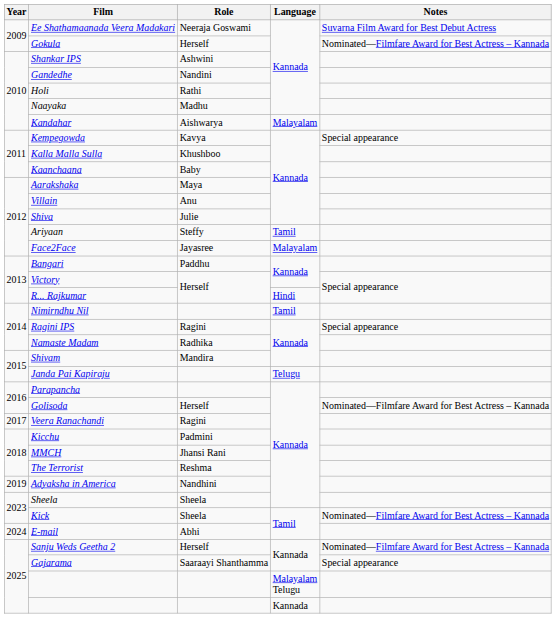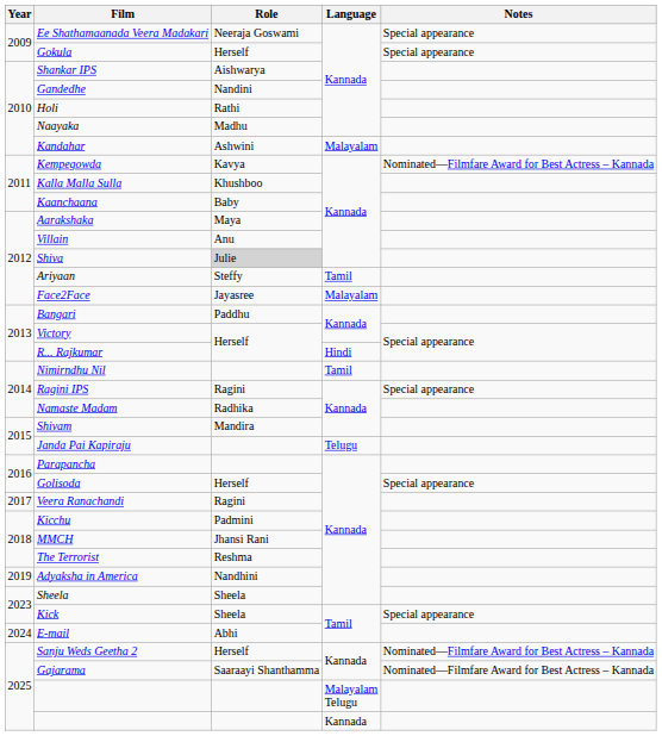 <table class="wikitable sortable">
 <tr style="background:#ccc; text-align:center;">
 <th>Year</th>
 <th>Film</th>
 <th>Role</th>
 <th>Language</th>
 <th>Notes</th>
 </tr>
 <tr>
 <td rowspan="2">2009</td>
 <td><em><a href='#'>Ee Shathamaanada Veera Madakari</a></em></td>
 <td>Neeraja Goswami</td>
 <td rowspan="6"><a href='#'>Kannada</a></td>
-<td><a href='#'>Suvarna Film Award for Best Debut Actress</a></td>
+<td>Special appearance</td>
 </tr>
 <tr>
 <td><em><a href='#'>Gokula</a></em></td>
 <td>Herself</td>
-<td>Nominated—<a href='#'>Filmfare Award for Best Actress&nbsp;– Kannada</a></td>
+<td>Special appearance</td>
 </tr>
 <tr>
 <td rowspan="5">2010</td>
 <td><em><a href='#'>Shankar IPS</a></em></td>
-<td>Ashwini</td>
+<td>Aishwarya</td>
 <td></td>
 </tr>
 <tr>
 <td><em><a href='#'>Gandedhe</a></em></td>
 <td>Nandini</td>
 <td></td>
 </tr>
 <tr>
 <td><em>Holi</em></td>
 <td>Rathi</td>
 <td></td>
 </tr>
 <tr>
 <td><em>Naayaka</em></td>
 <td>Madhu</td>
 <td></td>
 </tr>
 <tr>
 <td><em><a href='#'>Kandahar</a></em></td>
-<td>Aishwarya</td>
+<td>Ashwini</td>
 <td><a href='#'>Malayalam</a></td>
 <td></td>
 </tr>
 <tr>
 <td rowspan="3">2011</td>
 <td><em><a href='#'>Kempegowda</a></em></td>
 <td>Kavya</td>
 <td rowspan="6"><a href='#'>Kannada</a></td>
-<td>Special appearance</td>
+<td>Nominated—<a href='#'>Filmfare Award for Best Actress&nbsp;– Kannada</a></td>
 </tr>
 <tr>
 <td><em><a href='#'>Kalla Malla Sulla</a></em></td>
 <td>Khushboo</td>
 <td></td>
 </tr>
 <tr>
 <td><em><a href='#'>Kaanchaana</a></em></td>
 <td>Baby</td>
 <td></td>
 </tr>
 <tr>
 <td rowspan="5">2012</td>
 <td><em><a href='#'>Aarakshaka</a></em></td>
 <td>Maya</td>
 <td></td>
 </tr>
 <tr>
 <td><em><a href='#'>Villain</a></em></td>
 <td>Anu</td>
 <td></td>
 </tr>
 <tr>
 <td><em><a href='#'>Shiva</a></em></td>
-<td>Julie</td>
+<td style="background: lightgrey;">Julie</td>
 <td></td>
 </tr>
 <tr>
 <td><em>Ariyaan</em></td>
 <td>Steffy</td>
 <td><a href='#'>Tamil</a></td>
 <td></td>
 </tr>
 <tr>
 <td><em><a href='#'>Face2Face</a></em></td>
 <td>Jayasree</td>
 <td><a href='#'>Malayalam</a></td>
 <td></td>
 </tr>
 <tr>
 <td rowspan="3">2013</td>
 <td><em><a href='#'>Bangari</a></em></td>
 <td>Paddhu</td>
 <td rowspan="2"><a href='#'>Kannada</a></td>
 <td></td>
 </tr>
 <tr>
 <td><em><a href='#'>Victory</a></em></td>
 <td rowspan="2">Herself</td>
 <td rowspan="2">Special appearance</td>
 </tr>
 <tr>
 <td><em><a href='#'>R... Rajkumar</a></em></td>
 <td><a href='#'>Hindi</a></td>
 </tr>
 <tr>
 <td rowspan="3">2014</td>
 <td><em><a href='#'>Nimirndhu Nil</a></em></td>
 <td></td>
 <td><a href='#'>Tamil</a></td>
 <td></td>
 </tr>
 <tr>
 <td><em><a href='#'>Ragini IPS</a></em></td>
 <td>Ragini</td>
 <td rowspan="3"><a href='#'>Kannada</a></td>
 <td>Special appearance</td>
 </tr>
 <tr>
 <td><em><a href='#'>Namaste Madam</a></em></td>
 <td>Radhika</td>
 <td></td>
 </tr>
 <tr>
 <td rowspan="2">2015</td>
 <td><em><a href='#'>Shivam</a></em></td>
 <td>Mandira</td>
 <td></td>
 </tr>
 <tr>
 <td><em><a href='#'>Janda Pai Kapiraju</a></em></td>
 <td></td>
 <td><a href='#'>Telugu</a></td>
 <td></td>
 </tr>
 <tr>
 <td rowspan="2">2016</td>
 <td><em><a href='#'>Parapancha</a></em></td>
 <td></td>
 <td rowspan="8"><a href='#'>Kannada</a></td>
 <td></td>
 </tr>
 <tr>
 <td><em><a href='#'>Golisoda</a></em></td>
 <td>Herself</td>
-<td>Nominated—Filmfare Award for Best Actress – Kannada</td>
+<td>Special appearance</td>
 </tr>
 <tr>
 <td>2017</td>
 <td><em><a href='#'>Veera Ranachandi</a></em></td>
 <td>Ragini</td>
 <td></td>
 </tr>
 <tr>
 <td rowspan="3">2018</td>
 <td><em><a href='#'>Kicchu</a></em></td>
 <td>Padmini</td>
 <td></td>
 </tr>
 <tr>
 <td><em><a href='#'>MMCH</a></em></td>
 <td>Jhansi Rani</td>
 <td></td>
 </tr>
 <tr>
 <td><em><a href='#'>The Terrorist</a></em></td>
 <td>Reshma</td>
 <td></td>
 </tr>
 <tr>
 <td>2019</td>
 <td><em><a href='#'>Adyaksha in America</a></em></td>
 <td>Nandhini</td>
 <td></td>
 </tr>
 <tr>
 <td rowspan="2">2023</td>
 <td><em>Sheela</em></td>
 <td>Sheela</td>
 <td></td>
 </tr>
 <tr>
 <td><em><a href='#'>Kick</a></em></td>
 <td>Sheela</td>
 <td rowspan="2"><a href='#'>Tamil</a></td>
-<td>Nominated—<a href='#'>Filmfare Award for Best Actress&nbsp;– Kannada</a></td>
+<td>Special appearance</td>
 </tr>
 <tr>
 <td>2024</td>
 <td><em><a href='#'>E-mail</a></em></td>
 <td>Abhi</td>
 <td></td>
 </tr>
 <tr>
 <td rowspan="4">2025</td>
 <td><em><a href='#'>Sanju Weds Geetha 2</a></em></td>
 <td>Herself</td>
 <td rowspan="2">Kannada</td>
 <td>Nominated—<a href='#'>Filmfare Award for Best Actress&nbsp;– Kannada</a></td>
 </tr>
 <tr>
 <td><em><a href='#'>Gajarama</a></em></td>
 <td>Saaraayi Shanthamma</td>
-<td>Special appearance</td>
+<td>Nominated—Filmfare Award for Best Actress – Kannada</td>
 </tr>
 <tr>
 <td></td>
 <td></td>
 <td><a href='#'>Malayalam</a><br>Telugu</td>
 <td></td>
 </tr>
 <tr>
 <td></td>
 <td></td>
 <td>Kannada</td>
 <td></td>
 </tr>
 </table>
